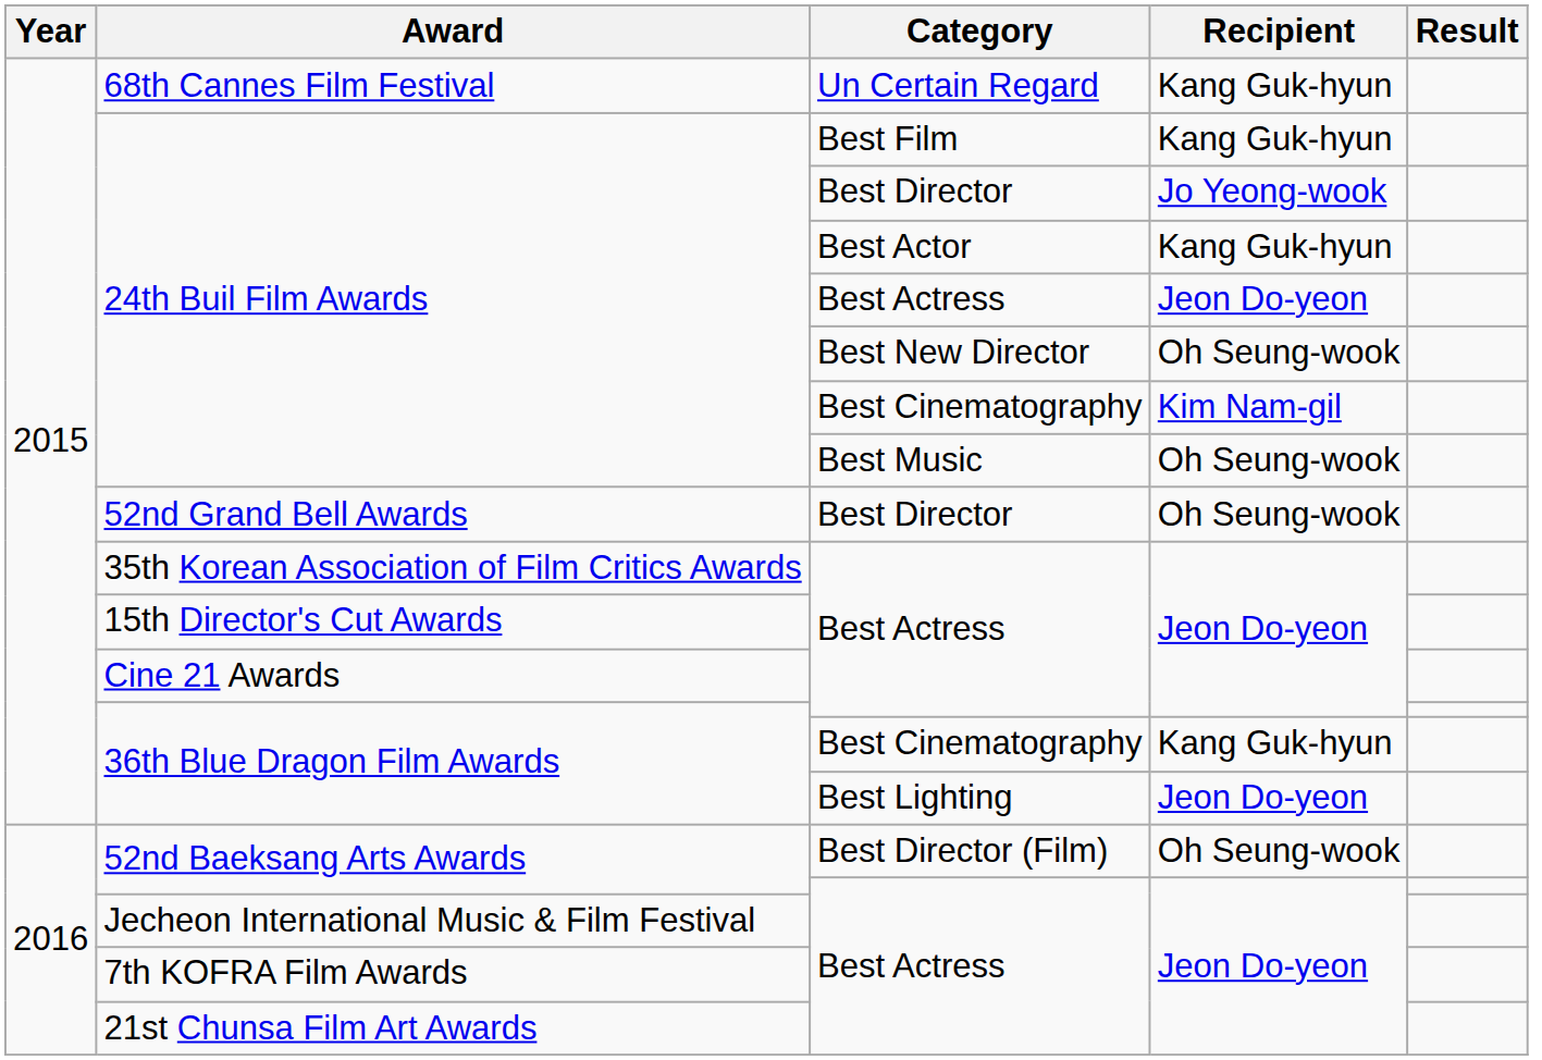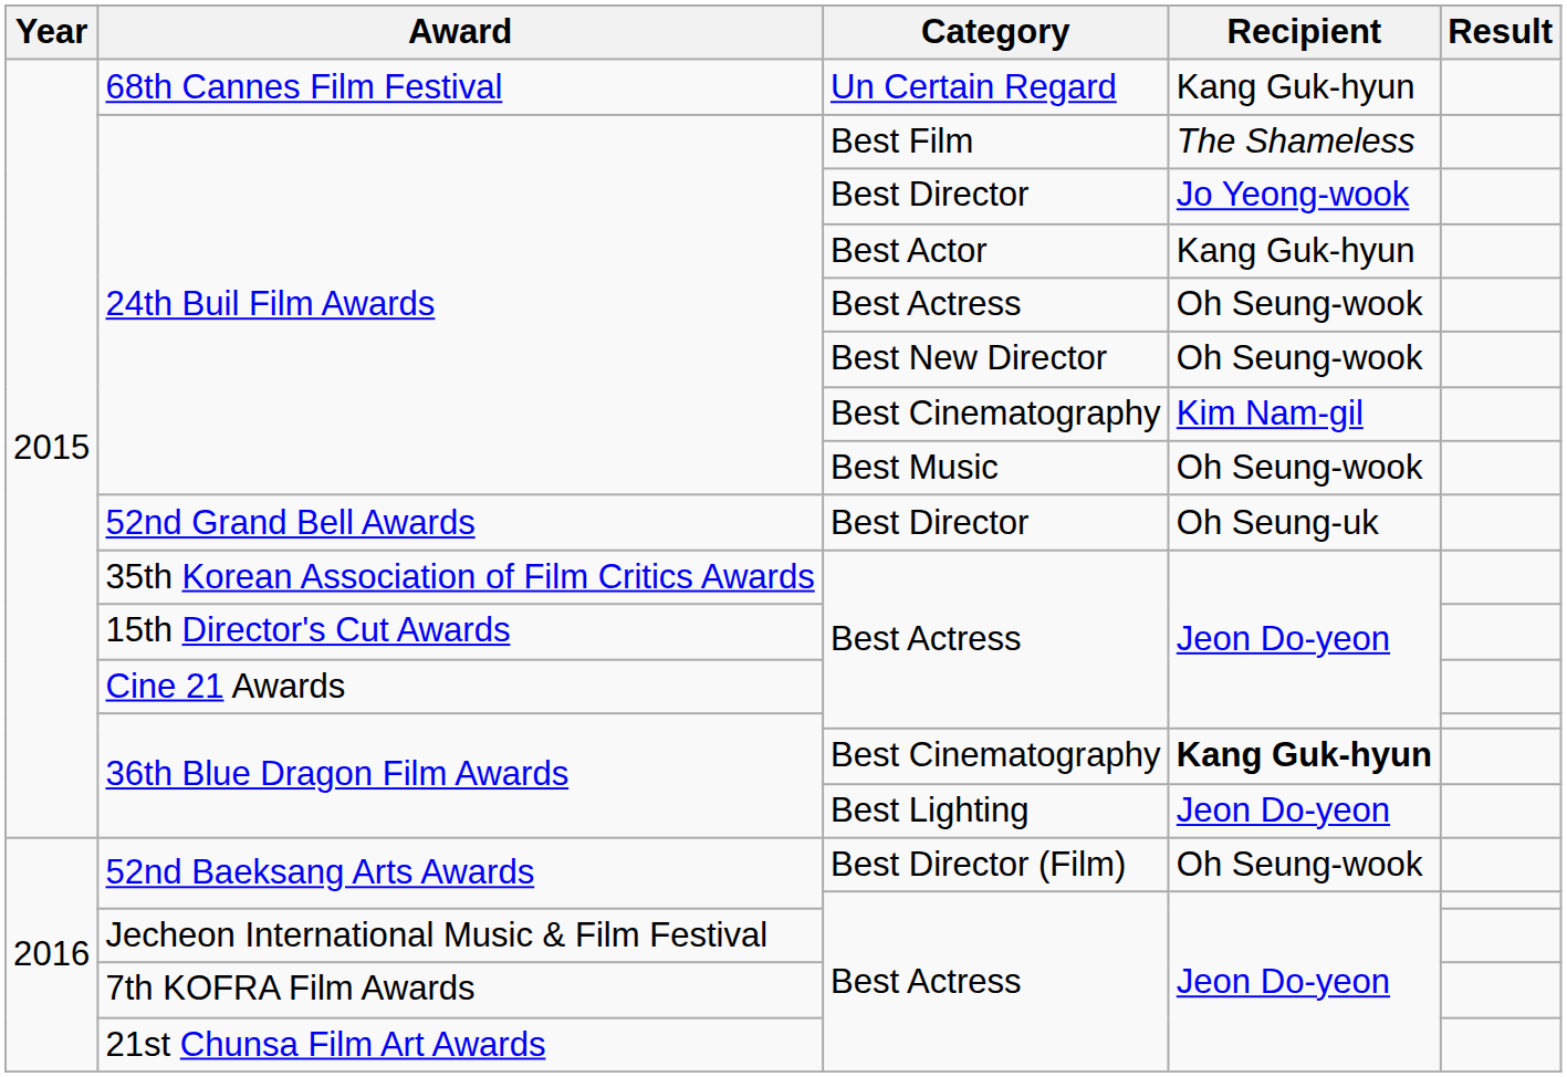 <table class="wikitable sortable">
 <tr>
 <th>Year</th>
 <th>Award</th>
 <th>Category</th>
 <th>Recipient</th>
 <th>Result</th>
 </tr>
 <tr>
 <td rowspan=15>2015</td>
 <td><a href='#'>68th Cannes Film Festival</a></td>
 <td><a href='#'>Un Certain Regard</a></td>
 <td>Kang Guk-hyun</td>
 <td></td>
 </tr>
 <tr>
 <td rowspan=7><a href='#'>24th Buil Film Awards</a></td>
 <td>Best Film</td>
-<td>Kang Guk-hyun</td>
+<td><em>The Shameless</em></td>
 <td></td>
 </tr>
 <tr>
 <td>Best Director</td>
 <td><a href='#'>Jo Yeong-wook</a></td>
 <td></td>
 </tr>
 <tr>
 <td>Best Actor</td>
 <td>Kang Guk-hyun</td>
 <td></td>
 </tr>
 <tr>
 <td>Best Actress</td>
-<td><a href='#'>Jeon Do-yeon</a></td>
+<td>Oh Seung-wook</td>
 <td></td>
 </tr>
 <tr>
 <td>Best New Director</td>
 <td>Oh Seung-wook</td>
 <td></td>
 </tr>
 <tr>
 <td>Best Cinematography</td>
 <td><a href='#'>Kim Nam-gil</a></td>
 <td></td>
 </tr>
 <tr>
 <td>Best Music</td>
 <td>Oh Seung-wook</td>
 <td></td>
 </tr>
 <tr>
 <td><a href='#'>52nd Grand Bell Awards</a></td>
 <td>Best Director</td>
-<td>Oh Seung-wook</td>
+<td>Oh Seung-uk</td>
 <td></td>
 </tr>
 <tr>
 <td>35th <a href='#'>Korean Association of Film Critics Awards</a></td>
 <td rowspan=4>Best Actress</td>
 <td rowspan=4><a href='#'>Jeon Do-yeon</a></td>
 <td></td>
 </tr>
 <tr>
 <td>15th <a href='#'>Director's Cut Awards</a></td>
 <td></td>
 </tr>
 <tr>
 <td><a href='#'>Cine 21</a> Awards</td>
 <td></td>
 </tr>
 <tr>
 <td rowspan=3><a href='#'>36th Blue Dragon Film Awards</a></td>
 <td></td>
 </tr>
 <tr>
 <td>Best Cinematography</td>
-<td>Kang Guk-hyun</td>
+<td><strong>Kang Guk-hyun</strong></td>
 <td></td>
 </tr>
 <tr>
 <td>Best Lighting</td>
 <td><a href='#'>Jeon Do-yeon</a></td>
 <td></td>
 </tr>
 <tr>
 <td rowspan=5>2016</td>
 <td rowspan=2><a href='#'>52nd Baeksang Arts Awards</a></td>
 <td>Best Director (Film)</td>
 <td>Oh Seung-wook</td>
 <td></td>
 </tr>
 <tr>
 <td rowspan=4>Best Actress</td>
 <td rowspan=4><a href='#'>Jeon Do-yeon</a></td>
 <td></td>
 </tr>
 <tr>
 <td>Jecheon International Music & Film Festival</td>
 <td></td>
 </tr>
 <tr>
 <td>7th KOFRA Film Awards</td>
 <td></td>
 </tr>
 <tr>
 <td>21st <a href='#'>Chunsa Film Art Awards</a></td>
 <td></td>
 </tr>
 </table>
